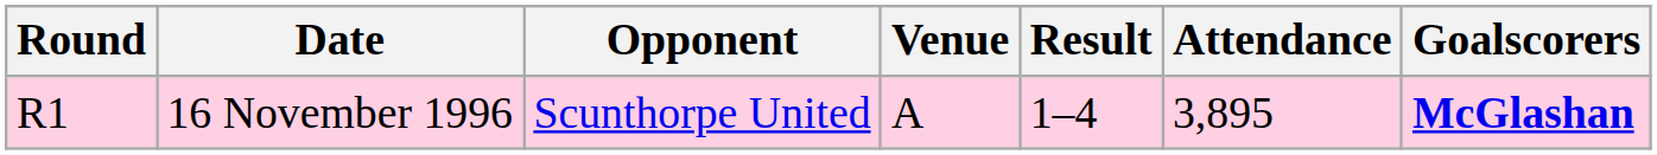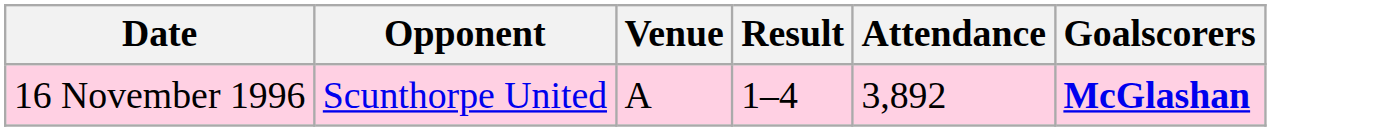 <table class="wikitable">
 <tr>
-<th>Round</th>
 <th>Date</th>
 <th>Opponent</th>
 <th>Venue</th>
 <th>Result</th>
 <th>Attendance</th>
 <th>Goalscorers</th>
 </tr>
 <tr style="background-color: #ffd0e3;">
-<td>R1</td>
 <td>16 November 1996</td>
 <td><a href='#'>Scunthorpe United</a></td>
 <td>A</td>
 <td>1–4</td>
-<td>3,895</td>
+<td>3,892</td>
 <td><strong><a href='#'>McGlashan</a></strong></td>
 </tr>
 </table>
